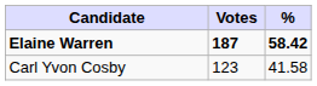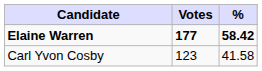 <table class="wikitable">
 <tr>
 <th style="background:#ddf; width:200px;">Candidate</th>
 <th style="background:#ddf; width:50px;">Votes</th>
 <th style="background:#ddf; width:30px;">%</th>
 </tr>
 <tr>
 <td><strong>Elaine Warren</strong></td>
-<td><strong>187</strong></td>
+<td><strong>177</strong></td>
 <td><strong>58.42</strong></td>
 </tr>
 <tr>
 <td>Carl Yvon Cosby</td>
 <td>123</td>
 <td>41.58</td>
 </tr>
 </table>
